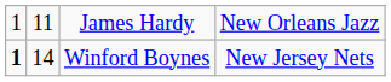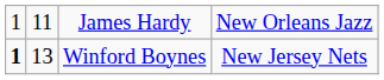 <table class="wikitable">
 <tr align="center" bgcolor="">
 <td>1</td>
 <td>11</td>
 <td><a href='#'>James Hardy</a></td>
 <td><a href='#'>New Orleans Jazz</a></td>
 </tr>
 <tr align="center" bgcolor="">
 <td><strong>1</strong></td>
-<td>14</td>
+<td>13</td>
 <td><a href='#'>Winford Boynes</a></td>
 <td><a href='#'>New Jersey Nets</a></td>
 </tr>
 </table>
